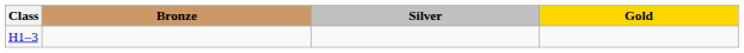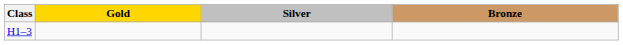 <table class=wikitable style="font-size:100%">
 <tr>
 <th rowspan="1" width="5%">Class</th>
+<th rowspan="1" style="background:gold;">Gold</th>
+<th colspan="1" style="background:silver;">Silver</th>
 <th colspan="1" style="background:#CC9966;">Bronze</th>
-<th colspan="1" style="background:silver;">Silver</th>
-<th rowspan="1" style="background:gold;">Gold</th>
 </tr>
 <tr>
 <td><a href='#'>H1–3</a></td>
 <td></td>
 <td></td>
 <td></td>
 </tr>
 </table>
